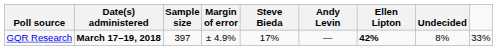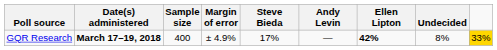 <table class="wikitable">
 <tr valign= bottom>
 <th>Poll source</th>
 <th>Date(s)<br>administered</th>
 <th>Sample<br>size</th>
 <th>Margin<br>of error</th>
 <th style="width:90px;">Steve<br>Bieda</th>
 <th style="width:90px;">Andy<br>Levin</th>
 <th style="width:90px;">Ellen<br>Lipton</th>
 <th>Undecided</th>
 </tr>
 <tr>
 <td><a href='#'>GQR Research</a></td>
 <td align=center><strong>March 17–19, 2018</strong></td>
-<td align=center>397</td>
+<td align=center>400</td>
 <td align=center>± 4.9%</td>
 <td align=center>17%</td>
 <td align=center>—</td>
 <td><strong>42%</strong></td>
 <td align=center>8%</td>
-<td align=center>33%</td>
+<td align=center style="background: gold;">33%</td>
 </tr>
 </table>
